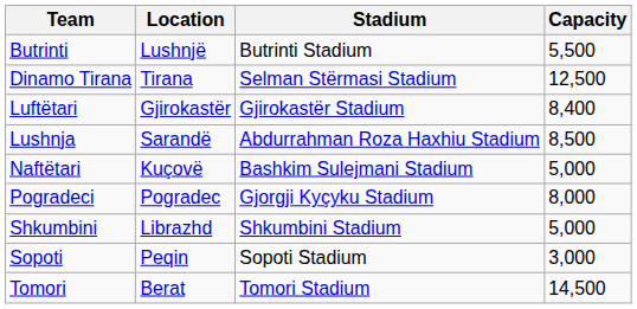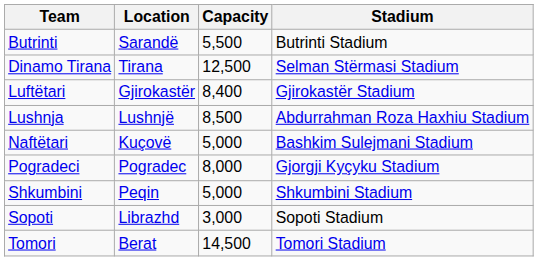 <table class="wikitable sortable">
 <tr>
 <th>Team</th>
 <th>Location</th>
+<th>Capacity</th>
 <th>Stadium</th>
-<th>Capacity</th>
 </tr>
 <tr>
 <td><a href='#'>Butrinti</a></td>
-<td><a href='#'>Lushnjë</a></td>
+<td><a href='#'>Sarandë</a></td>
+<td>5,500</td>
 <td>Butrinti Stadium</td>
-<td>5,500</td>
 </tr>
 <tr>
 <td><a href='#'>Dinamo Tirana</a></td>
 <td><a href='#'>Tirana</a></td>
+<td>12,500</td>
 <td><a href='#'>Selman Stërmasi Stadium</a></td>
-<td>12,500</td>
 </tr>
 <tr>
 <td><a href='#'>Luftëtari</a></td>
 <td><a href='#'>Gjirokastër</a></td>
+<td>8,400</td>
 <td><a href='#'>Gjirokastër Stadium</a></td>
-<td>8,400</td>
 </tr>
 <tr>
 <td><a href='#'>Lushnja</a></td>
-<td><a href='#'>Sarandë</a></td>
+<td><a href='#'>Lushnjë</a></td>
+<td>8,500</td>
 <td><a href='#'>Abdurrahman Roza Haxhiu Stadium</a></td>
-<td>8,500</td>
 </tr>
 <tr>
 <td><a href='#'>Naftëtari</a></td>
 <td><a href='#'>Kuçovë</a></td>
+<td>5,000</td>
 <td><a href='#'>Bashkim Sulejmani Stadium</a></td>
-<td>5,000</td>
 </tr>
 <tr>
 <td><a href='#'>Pogradeci</a></td>
 <td><a href='#'>Pogradec</a></td>
+<td>8,000</td>
 <td><a href='#'>Gjorgji Kyçyku Stadium</a></td>
-<td>8,000</td>
 </tr>
 <tr>
 <td><a href='#'>Shkumbini</a></td>
-<td><a href='#'>Librazhd</a></td>
+<td><a href='#'>Peqin</a></td>
+<td>5,000</td>
 <td><a href='#'>Shkumbini Stadium</a></td>
-<td>5,000</td>
 </tr>
 <tr>
 <td><a href='#'>Sopoti</a></td>
-<td><a href='#'>Peqin</a></td>
+<td><a href='#'>Librazhd</a></td>
+<td>3,000</td>
 <td>Sopoti Stadium</td>
-<td>3,000</td>
 </tr>
 <tr>
 <td><a href='#'>Tomori</a></td>
 <td><a href='#'>Berat</a></td>
+<td>14,500</td>
 <td><a href='#'>Tomori Stadium</a></td>
-<td>14,500</td>
 </tr>
 </table>
